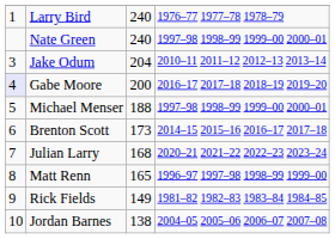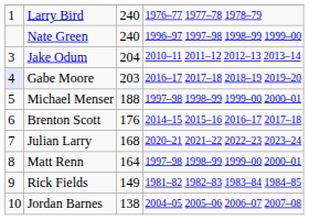 <table class="wikitable">
 <tr>
 </tr>
 <tr>
 <td>1</td>
 <td><a href='#'>Larry Bird</a></td>
 <td>240</td>
 <td style="font-size:80%;"><a href='#'>1976–77</a> <a href='#'>1977–78</a> <a href='#'>1978–79</a></td>
 </tr>
 <tr>
 <td></td>
 <td><a href='#'>Nate Green</a></td>
 <td>240</td>
-<td style="font-size:80%;"><a href='#'>1997–98</a> <a href='#'>1998–99</a> <a href='#'>1999–00</a> <a href='#'>2000–01</a></td>
+<td style="font-size:80%;"><a href='#'>1996–97</a> <a href='#'>1997–98</a> <a href='#'>1998–99</a> <a href='#'>1999–00</a></td>
 </tr>
 <tr>
 <td>3</td>
 <td><a href='#'>Jake Odum</a></td>
 <td>204</td>
 <td style="font-size:80%;"><a href='#'>2010–11</a> <a href='#'>2011–12</a> <a href='#'>2012–13</a> <a href='#'>2013–14</a></td>
 </tr>
 <tr>
 <td style="background: lavender;">4</td>
 <td>Gabe Moore</td>
-<td>200</td>
+<td>203</td>
 <td style="font-size:80%;"><a href='#'>2016–17</a> <a href='#'>2017–18</a> <a href='#'>2018–19</a> <a href='#'>2019–20</a></td>
 </tr>
 <tr>
 <td>5</td>
 <td>Michael Menser</td>
 <td>188</td>
 <td style="font-size:80%;"><a href='#'>1997–98</a> <a href='#'>1998–99</a> <a href='#'>1999–00</a> <a href='#'>2000–01</a></td>
 </tr>
 <tr>
 <td>6</td>
 <td>Brenton Scott</td>
-<td>173</td>
+<td>176</td>
 <td style="font-size:80%;"><a href='#'>2014–15</a> <a href='#'>2015–16</a> <a href='#'>2016–17</a> <a href='#'>2017–18</a></td>
 </tr>
 <tr>
 <td>7</td>
 <td>Julian Larry</td>
 <td>168</td>
 <td style="font-size:80%;"><a href='#'>2020–21</a> <a href='#'>2021–22</a> <a href='#'>2022–23</a> <a href='#'>2023–24</a></td>
 </tr>
 <tr>
 <td>8</td>
 <td>Matt Renn</td>
-<td>165</td>
-<td style="font-size:80%;"><a href='#'>1996–97</a> <a href='#'>1997–98</a> <a href='#'>1998–99</a> <a href='#'>1999–00</a></td>
+<td>164</td>
+<td style="font-size:80%;"><a href='#'>1997–98</a> <a href='#'>1998–99</a> <a href='#'>1999–00</a> <a href='#'>2000–01</a></td>
 </tr>
 <tr>
 <td>9</td>
 <td>Rick Fields</td>
 <td>149</td>
 <td style="font-size:80%;"><a href='#'>1981–82</a> <a href='#'>1982–83</a> <a href='#'>1983–84</a> <a href='#'>1984–85</a></td>
 </tr>
 <tr>
 <td>10</td>
 <td>Jordan Barnes</td>
 <td>138</td>
 <td style="font-size:80%;"><a href='#'>2004–05</a> <a href='#'>2005–06</a> <a href='#'>2006–07</a> <a href='#'>2007–08</a></td>
 </tr>
 </table>
